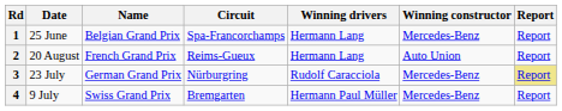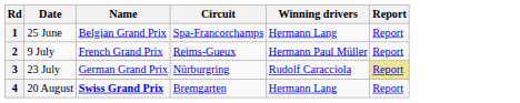 <table class="wikitable" style="font-size:95%">
 <tr>
 <th>Rd</th>
 <th>Date</th>
 <th>Name</th>
 <th>Circuit</th>
 <th>Winning drivers</th>
-<th>Winning constructor</th>
 <th>Report</th>
 </tr>
 <tr>
 <th>1</th>
 <td>25 June</td>
 <td> <a href='#'>Belgian Grand Prix</a></td>
 <td><a href='#'>Spa-Francorchamps</a></td>
 <td> <a href='#'>Hermann Lang</a></td>
-<td><a href='#'>Mercedes-Benz</a></td>
 <td><a href='#'>Report</a></td>
 </tr>
 <tr>
 <th>2</th>
-<td>20 August</td>
+<td>9 July</td>
 <td> <a href='#'>French Grand Prix</a></td>
 <td><a href='#'>Reims-Gueux</a></td>
-<td> <a href='#'>Hermann Lang</a></td>
-<td><a href='#'>Auto Union</a></td>
+<td> <a href='#'>Hermann Paul Müller</a></td>
 <td><a href='#'>Report</a></td>
 </tr>
 <tr>
 <th>3</th>
 <td>23 July</td>
 <td> <a href='#'>German Grand Prix</a></td>
 <td><a href='#'>Nürburgring</a></td>
 <td> <a href='#'>Rudolf Caracciola</a></td>
-<td><a href='#'>Mercedes-Benz</a></td>
 <td style="background: khaki;"><a href='#'>Report</a></td>
 </tr>
 <tr>
 <th>4</th>
-<td>9 July</td>
-<td> <a href='#'>Swiss Grand Prix</a></td>
+<td>20 August</td>
+<td><strong> <a href='#'>Swiss Grand Prix</a></strong></td>
 <td><a href='#'>Bremgarten</a></td>
-<td> <a href='#'>Hermann Paul Müller</a></td>
-<td><a href='#'>Mercedes-Benz</a></td>
+<td> <a href='#'>Hermann Lang</a></td>
 <td><a href='#'>Report</a></td>
 </tr>
 </table>
